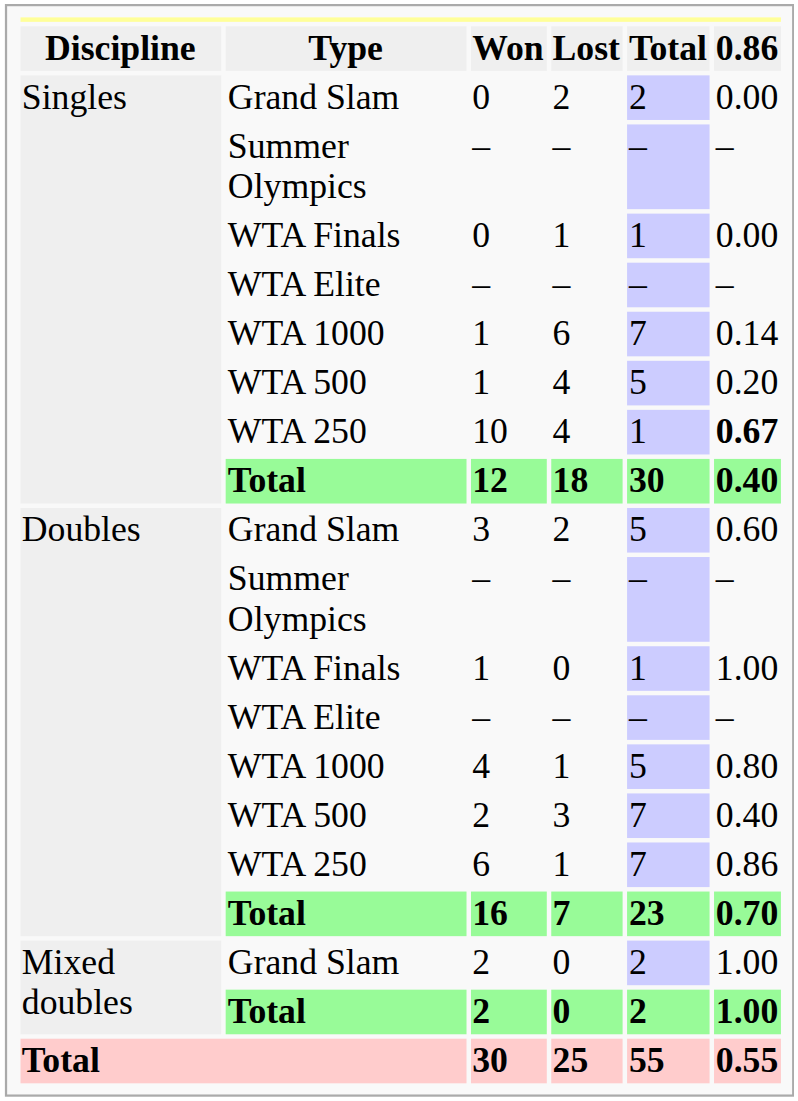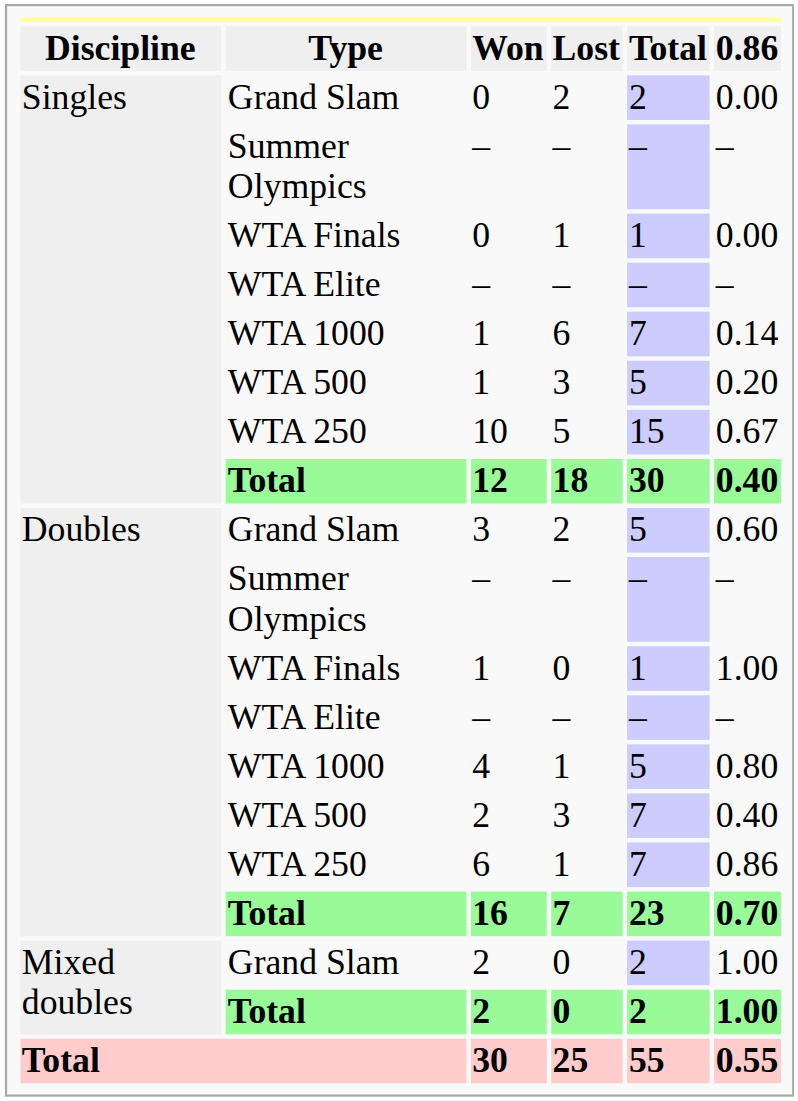 <table class="infobox vcard vevent nowrap" width=40%>
 <tr bgcolor=FFFF99>
 <th colspan="6"></th>
 </tr>
 <tr style=background:#efefef;font-weight:bold>
 <th>Discipline</th>
 <th>Type</th>
 <th>Won</th>
 <th>Lost</th>
 <th>Total</th>
 <td>0.86</td>
 </tr>
 <tr>
 <td rowspan="8" bgcolor=efefef>Singles</td>
 <td>Grand Slam</td>
 <td>0</td>
 <td>2</td>
 <td bgcolor=CCCCFF>2</td>
 <td>0.00</td>
 </tr>
 <tr>
 <td>Summer Olympics</td>
 <td>–</td>
 <td>–</td>
 <td bgcolor="CCCCFF">–</td>
 <td>–</td>
 </tr>
 <tr>
 <td>WTA Finals</td>
 <td>0</td>
 <td>1</td>
 <td bgcolor=CCCCFF>1</td>
 <td>0.00</td>
 </tr>
 <tr>
 <td>WTA Elite</td>
 <td>–</td>
 <td>–</td>
 <td bgcolor="CCCCFF">–</td>
 <td>–</td>
 </tr>
 <tr>
 <td>WTA 1000</td>
 <td>1</td>
 <td>6</td>
 <td bgcolor="CCCCFF">7</td>
 <td>0.14</td>
 </tr>
 <tr>
 <td>WTA 500</td>
 <td>1</td>
-<td>4</td>
+<td>3</td>
 <td bgcolor="CCCCFF">5</td>
 <td>0.20</td>
 </tr>
 <tr>
 <td>WTA 250</td>
 <td>10</td>
-<td>4</td>
-<td bgcolor="CCCCFF">1</td>
-<td><strong>0.67</strong></td>
+<td>5</td>
+<td bgcolor="CCCCFF">15</td>
+<td>0.67</td>
 </tr>
 <tr style=background:#98FB98;font-weight:bold>
 <td>Total</td>
 <td><strong>12</strong></td>
 <td><strong>18</strong></td>
 <td><strong>30</strong></td>
 <td><strong>0.40</strong></td>
 </tr>
 <tr>
 <td rowspan="8" bgcolor=efefef>Doubles</td>
 <td>Grand Slam</td>
 <td>3</td>
 <td>2</td>
 <td bgcolor="CCCCFF">5</td>
 <td>0.60</td>
 </tr>
 <tr>
 <td>Summer Olympics</td>
 <td>–</td>
 <td>–</td>
 <td bgcolor="CCCCFF">–</td>
 <td>–</td>
 </tr>
 <tr>
 <td>WTA Finals</td>
 <td>1</td>
 <td>0</td>
 <td bgcolor="CCCCFF">1</td>
 <td>1.00</td>
 </tr>
 <tr>
 <td>WTA Elite</td>
 <td>–</td>
 <td>–</td>
 <td bgcolor="CCCCFF">–</td>
 <td>–</td>
 </tr>
 <tr>
 <td>WTA 1000</td>
 <td>4</td>
 <td>1</td>
 <td bgcolor="CCCCFF">5</td>
 <td>0.80</td>
 </tr>
 <tr>
 <td>WTA 500</td>
 <td>2</td>
 <td>3</td>
 <td bgcolor="CCCCFF">7</td>
 <td>0.40</td>
 </tr>
 <tr>
 <td>WTA 250</td>
 <td>6</td>
 <td>1</td>
 <td bgcolor="CCCCFF">7</td>
 <td>0.86</td>
 </tr>
 <tr style=background:#98FB98;font-weight:bold>
 <td><strong>Total</strong></td>
 <td><strong>16</strong></td>
 <td><strong>7</strong></td>
 <td><strong>23</strong></td>
 <td><strong>0.70</strong></td>
 </tr>
 <tr>
 <td rowspan=2 bgcolor=efefef>Mixed doubles</td>
 <td>Grand Slam</td>
 <td>2</td>
 <td>0</td>
 <td bgcolor=CCCCFF>2</td>
 <td>1.00</td>
 </tr>
 <tr style=background:#98FB98;font-weight:bold>
 <td><strong>Total</strong></td>
 <td><strong>2</strong></td>
 <td><strong>0</strong></td>
 <td><strong>2</strong></td>
 <td><strong>1.00</strong></td>
 </tr>
 <tr style=background:#FCC;font-weight:bold>
 <td colspan=2><strong>Total</strong></td>
 <td><strong>30</strong></td>
 <td><strong>25</strong></td>
 <td><strong>55</strong></td>
 <td><strong>0.55</strong></td>
 </tr>
 </table>
